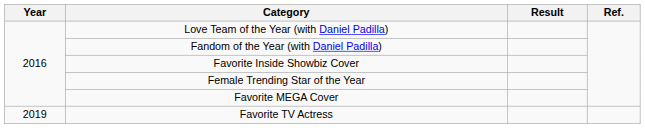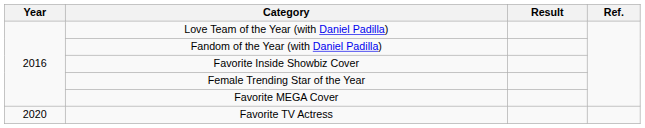 <table class="wikitable sortable"  style="text-align:center; width:60%;">
 <tr>
 <th>Year</th>
 <th>Category</th>
 <th>Result</th>
 <th>Ref.</th>
 </tr>
 <tr>
 <td rowspan="5">2016</td>
 <td>Love Team of the Year (with <a href='#'>Daniel Padilla</a>)</td>
 <td></td>
 <td rowspan="5"></td>
 </tr>
 <tr>
 <td>Fandom of the Year (with <a href='#'>Daniel Padilla</a>)</td>
 <td></td>
 </tr>
 <tr>
 <td>Favorite Inside Showbiz Cover</td>
 <td></td>
 </tr>
 <tr>
 <td>Female Trending Star of the Year</td>
 <td></td>
 </tr>
 <tr>
 <td>Favorite MEGA Cover</td>
 <td></td>
 </tr>
 <tr>
-<td>2019</td>
+<td>2020</td>
 <td>Favorite TV Actress</td>
 <td></td>
 <td></td>
 </tr>
 </table>
